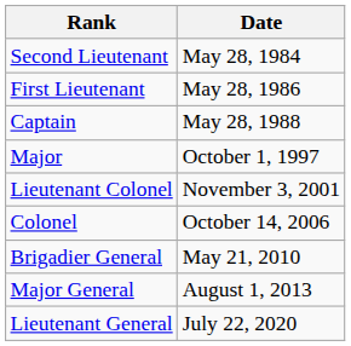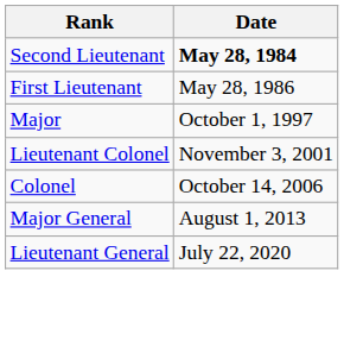 <table class="wikitable">
 <tr>
 <th>Rank</th>
 <th>Date</th>
 </tr>
 <tr>
 <td> <a href='#'>Second Lieutenant</a></td>
-<td>May 28, 1984</td>
+<td><strong>May 28, 1984</strong></td>
 </tr>
 <tr>
 <td> <a href='#'>First Lieutenant</a></td>
 <td>May 28, 1986</td>
-</tr>
-<tr>
-<td> <a href='#'>Captain</a></td>
-<td>May 28, 1988</td>
 </tr>
 <tr>
 <td> <a href='#'>Major</a></td>
 <td>October 1, 1997</td>
 </tr>
 <tr>
 <td> <a href='#'>Lieutenant Colonel</a></td>
 <td>November 3, 2001</td>
 </tr>
 <tr>
 <td> <a href='#'>Colonel</a></td>
 <td>October 14, 2006</td>
 </tr>
 <tr>
-<td> <a href='#'>Brigadier General</a></td>
-<td>May 21, 2010</td>
-</tr>
-<tr>
 <td> <a href='#'>Major General</a></td>
 <td>August 1, 2013</td>
 </tr>
 <tr>
 <td> <a href='#'>Lieutenant General</a></td>
 <td>July 22, 2020</td>
 </tr>
 </table>
